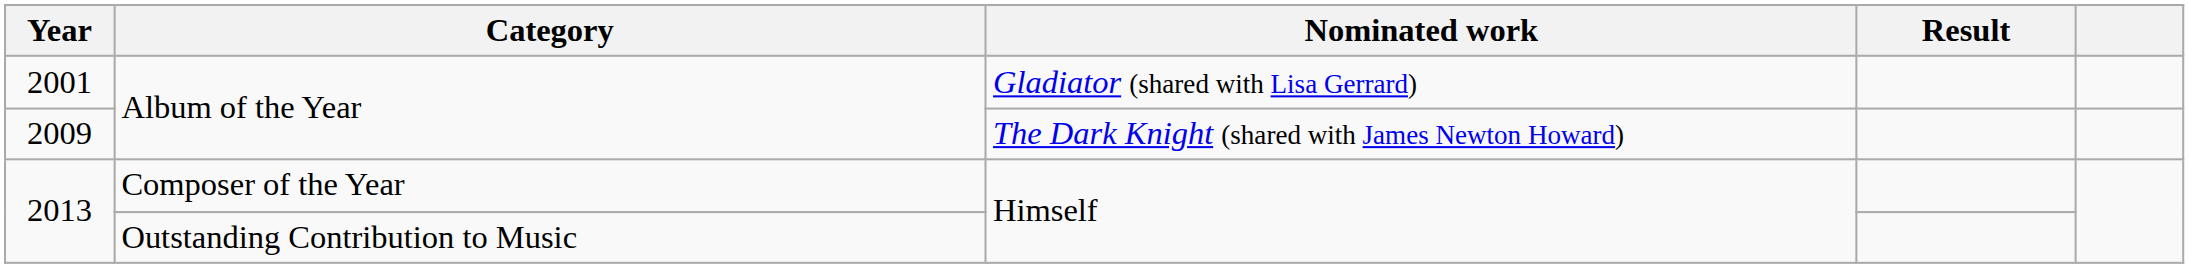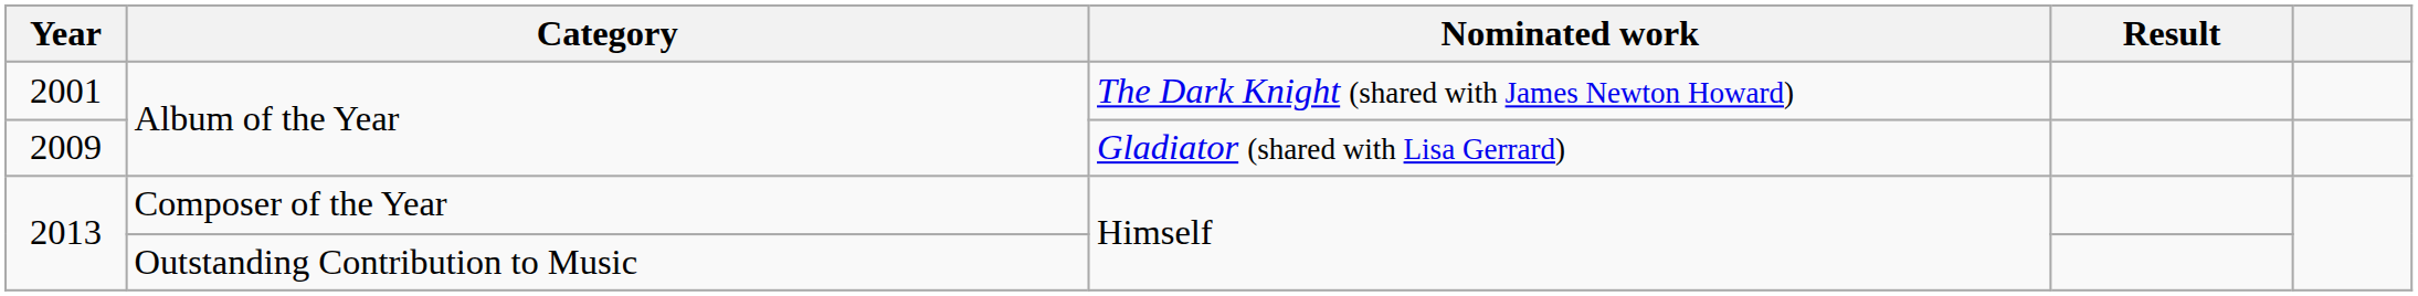 <table class="wikitable" style="width:85%;">
 <tr>
 <th width=5%>Year</th>
 <th style="width:40%;">Category</th>
 <th style="width:40%;">Nominated work</th>
 <th style="width:10%;">Result</th>
 <th width=5%></th>
 </tr>
 <tr>
 <td align="center">2001</td>
 <td rowspan="2">Album of the Year</td>
-<td><em><a href='#'>Gladiator</a></em> <small>(shared with <a href='#'>Lisa Gerrard</a>)</small></td>
+<td><em><a href='#'>The Dark Knight</a></em> <small>(shared with <a href='#'>James Newton Howard</a>)</small></td>
 <td></td>
 <td align="center"></td>
 </tr>
 <tr>
 <td align="center">2009</td>
-<td><em><a href='#'>The Dark Knight</a></em> <small>(shared with <a href='#'>James Newton Howard</a>)</small></td>
+<td><em><a href='#'>Gladiator</a></em> <small>(shared with <a href='#'>Lisa Gerrard</a>)</small></td>
 <td></td>
 <td align="center"></td>
 </tr>
 <tr>
 <td align="center" rowspan="2">2013</td>
 <td>Composer of the Year</td>
 <td rowspan="2">Himself</td>
 <td></td>
 <td align="center" rowspan="2"></td>
 </tr>
 <tr>
 <td>Outstanding Contribution to Music</td>
 <td></td>
 </tr>
 </table>
